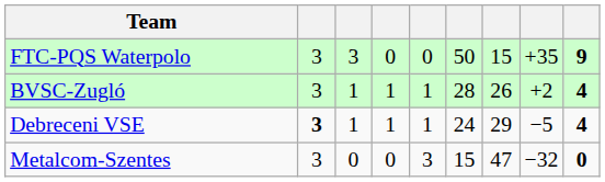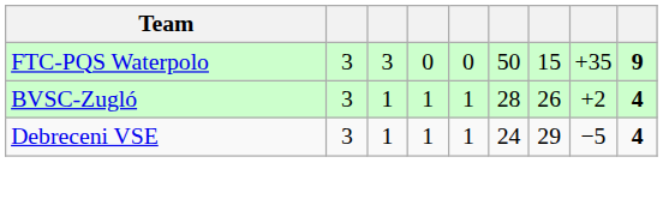 <table class="wikitable" style="text-align:center;">
 <tr>
 <th width=210>Team</th>
 <th width=20></th>
 <th width=20></th>
 <th width=20></th>
 <th width=20></th>
 <th width=20></th>
 <th width=20></th>
 <th width=20></th>
 <th width=20></th>
 </tr>
 <tr style="background:#cfc;">
 <td align="left"> <a href='#'>FTC-PQS Waterpolo</a></td>
 <td>3</td>
 <td>3</td>
 <td>0</td>
 <td>0</td>
 <td>50</td>
 <td>15</td>
 <td>+35</td>
 <td><strong>9</strong></td>
 </tr>
 <tr style="background:#cfc;">
 <td align="left"> <a href='#'>BVSC-Zugló</a></td>
 <td>3</td>
 <td>1</td>
 <td>1</td>
 <td>1</td>
 <td>28</td>
 <td>26</td>
 <td>+2</td>
 <td><strong>4</strong></td>
 </tr>
 <tr>
 <td align="left"> <a href='#'>Debreceni VSE</a></td>
-<td><strong>3</strong></td>
+<td>3</td>
 <td>1</td>
 <td>1</td>
 <td>1</td>
 <td>24</td>
 <td>29</td>
 <td>−5</td>
 <td><strong>4</strong></td>
 </tr>
-<tr>
-<td align="left"> <a href='#'>Metalcom-Szentes</a></td>
-<td>3</td>
-<td>0</td>
-<td>0</td>
-<td>3</td>
-<td>15</td>
-<td>47</td>
-<td>−32</td>
-<td><strong>0</strong></td>
-</tr>
 </table>
